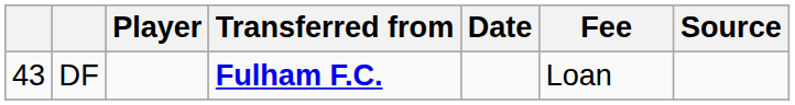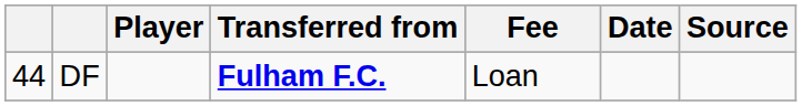 <table class="wikitable plainrowheaders sortable">
 <tr>
 <th></th>
 <th></th>
 <th scope=col>Player</th>
 <th>Transferred from</th>
+<th !scope=col; style="width: 65px;">Fee</th>
 <th scope=col>Date</th>
-<th !scope=col; style="width: 65px;">Fee</th>
 <th scope=col>Source</th>
 </tr>
 <tr>
-<td align=center>43</td>
+<td align=center>44</td>
 <td align=center>DF</td>
 <td></td>
 <td><strong><a href='#'>Fulham F.C.</a></strong></td>
+<td>Loan</td>
 <td></td>
-<td>Loan</td>
 <td></td>
 </tr>
 </table>
